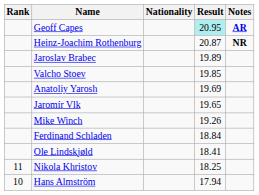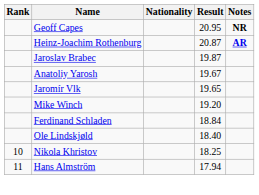 <table class="wikitable sortable" style="text-align:center">
 <tr>
 <th>Rank</th>
 <th>Name</th>
 <th>Nationality</th>
 <th>Result</th>
 <th>Notes</th>
 </tr>
 <tr>
 <td></td>
 <td align="left"><a href='#'>Geoff Capes</a></td>
 <td align=left></td>
-<td style="background: paleturquoise;">20.95</td>
-<td><strong><a href='#'>AR</a></strong></td>
+<td>20.95</td>
+<td><strong>NR</strong></td>
 </tr>
 <tr>
 <td></td>
 <td align="left"><a href='#'>Heinz-Joachim Rothenburg</a></td>
 <td align=left></td>
 <td>20.87</td>
-<td><strong>NR</strong></td>
+<td><strong><a href='#'>AR</a></strong></td>
 </tr>
 <tr>
 <td></td>
 <td align="left"><a href='#'>Jaroslav Brabec</a></td>
 <td align=left></td>
-<td>19.89</td>
-<td></td>
-</tr>
-<tr>
-<td></td>
-<td align="left"><a href='#'>Valcho Stoev</a></td>
-<td align=left></td>
-<td>19.85</td>
+<td>19.87</td>
 <td></td>
 </tr>
 <tr>
 <td></td>
 <td align="left"><a href='#'>Anatoliy Yarosh</a></td>
 <td align=left></td>
-<td>19.69</td>
+<td>19.67</td>
 <td></td>
 </tr>
 <tr>
 <td></td>
 <td align="left"><a href='#'>Jaromír Vlk</a></td>
 <td align=left></td>
 <td>19.65</td>
 <td></td>
 </tr>
 <tr>
 <td></td>
 <td align="left"><a href='#'>Mike Winch</a></td>
 <td align=left></td>
-<td>19.26</td>
+<td>19.20</td>
 <td></td>
 </tr>
 <tr>
 <td></td>
 <td align="left"><a href='#'>Ferdinand Schladen</a></td>
 <td align=left></td>
 <td>18.84</td>
 <td></td>
 </tr>
 <tr>
 <td></td>
 <td align="left"><a href='#'>Ole Lindskjøld</a></td>
 <td align=left></td>
-<td>18.41</td>
+<td>18.40</td>
 <td></td>
 </tr>
 <tr>
-<td>11</td>
+<td>10</td>
 <td align="left"><a href='#'>Nikola Khristov</a></td>
 <td align=left></td>
 <td>18.25</td>
 <td></td>
 </tr>
 <tr>
-<td>10</td>
+<td>11</td>
 <td align="left"><a href='#'>Hans Almström</a></td>
 <td align=left></td>
 <td>17.94</td>
 <td></td>
 </tr>
 </table>
